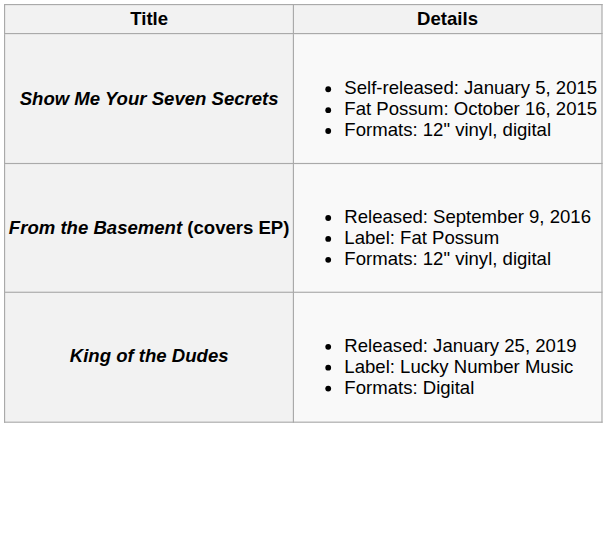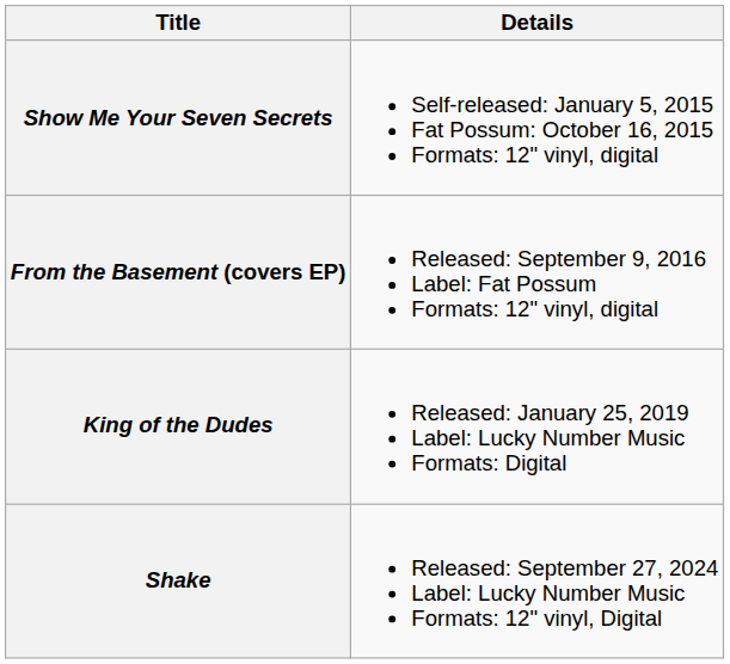 <table class="wikitable plainrowheaders">
 <tr>
 <th>Title</th>
 <th>Details</th>
 </tr>
 <tr>
 <th scope="row"><em>Show Me Your Seven Secrets</em></th>
 <td><br><ul><li>Self-released: January 5, 2015</li><li>Fat Possum: October 16, 2015</li><li>Formats: 12" vinyl, digital</li></ul></td>
 </tr>
 <tr>
 <th scope="row"><em>From the Basement</em> (covers EP)</th>
 <td><br><ul><li>Released: September 9, 2016</li><li>Label: Fat Possum</li><li>Formats: 12" vinyl, digital</li></ul></td>
 </tr>
 <tr>
 <th scope="row"><em>King of the Dudes</em></th>
 <td><br><ul><li>Released: January 25, 2019</li><li>Label: Lucky Number Music</li><li>Formats: Digital</li></ul></td>
 </tr>
+<tr>
+<th scope="row"><em>Shake</em></th>
+<td><br><ul><li>Released: September 27, 2024</li><li>Label: Lucky Number Music</li><li>Formats: 12" vinyl, Digital</li></ul></td>
+</tr>
 </table>
